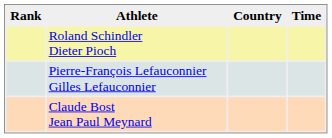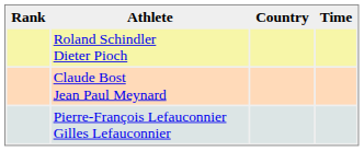 <table style="border-style:solid;border-width:1px;border-color:#808080;background-color:#EFEFEF" cellspacing="2" cellpadding="2" width="385px">
 <tr bgcolor="#EFEFEF">
 <th>Rank</th>
 <th>Athlete</th>
 <th>Country</th>
 <th>Time</th>
 </tr>
 <tr bgcolor="#F7F6A8">
 <td align=center></td>
 <td><a href='#'>Roland Schindler</a><br><a href='#'>Dieter Pioch</a></td>
 <td></td>
 <td align="right"></td>
 </tr>
+<tr bgcolor="#FFDAB9">
+<td align=center></td>
+<td><a href='#'>Claude Bost</a><br><a href='#'>Jean Paul Meynard</a></td>
+<td></td>
+<td align="right"></td>
+</tr>
 <tr bgcolor="#DCE5E5">
 <td align=center></td>
 <td><a href='#'>Pierre-François Lefauconnier</a><br><a href='#'>Gilles Lefauconnier</a></td>
 <td></td>
 <td align="right"></td>
 </tr>
-<tr bgcolor="#FFDAB9">
-<td align=center></td>
-<td><a href='#'>Claude Bost</a><br><a href='#'>Jean Paul Meynard</a></td>
-<td></td>
-<td align="right"></td>
-</tr>
 </table>
